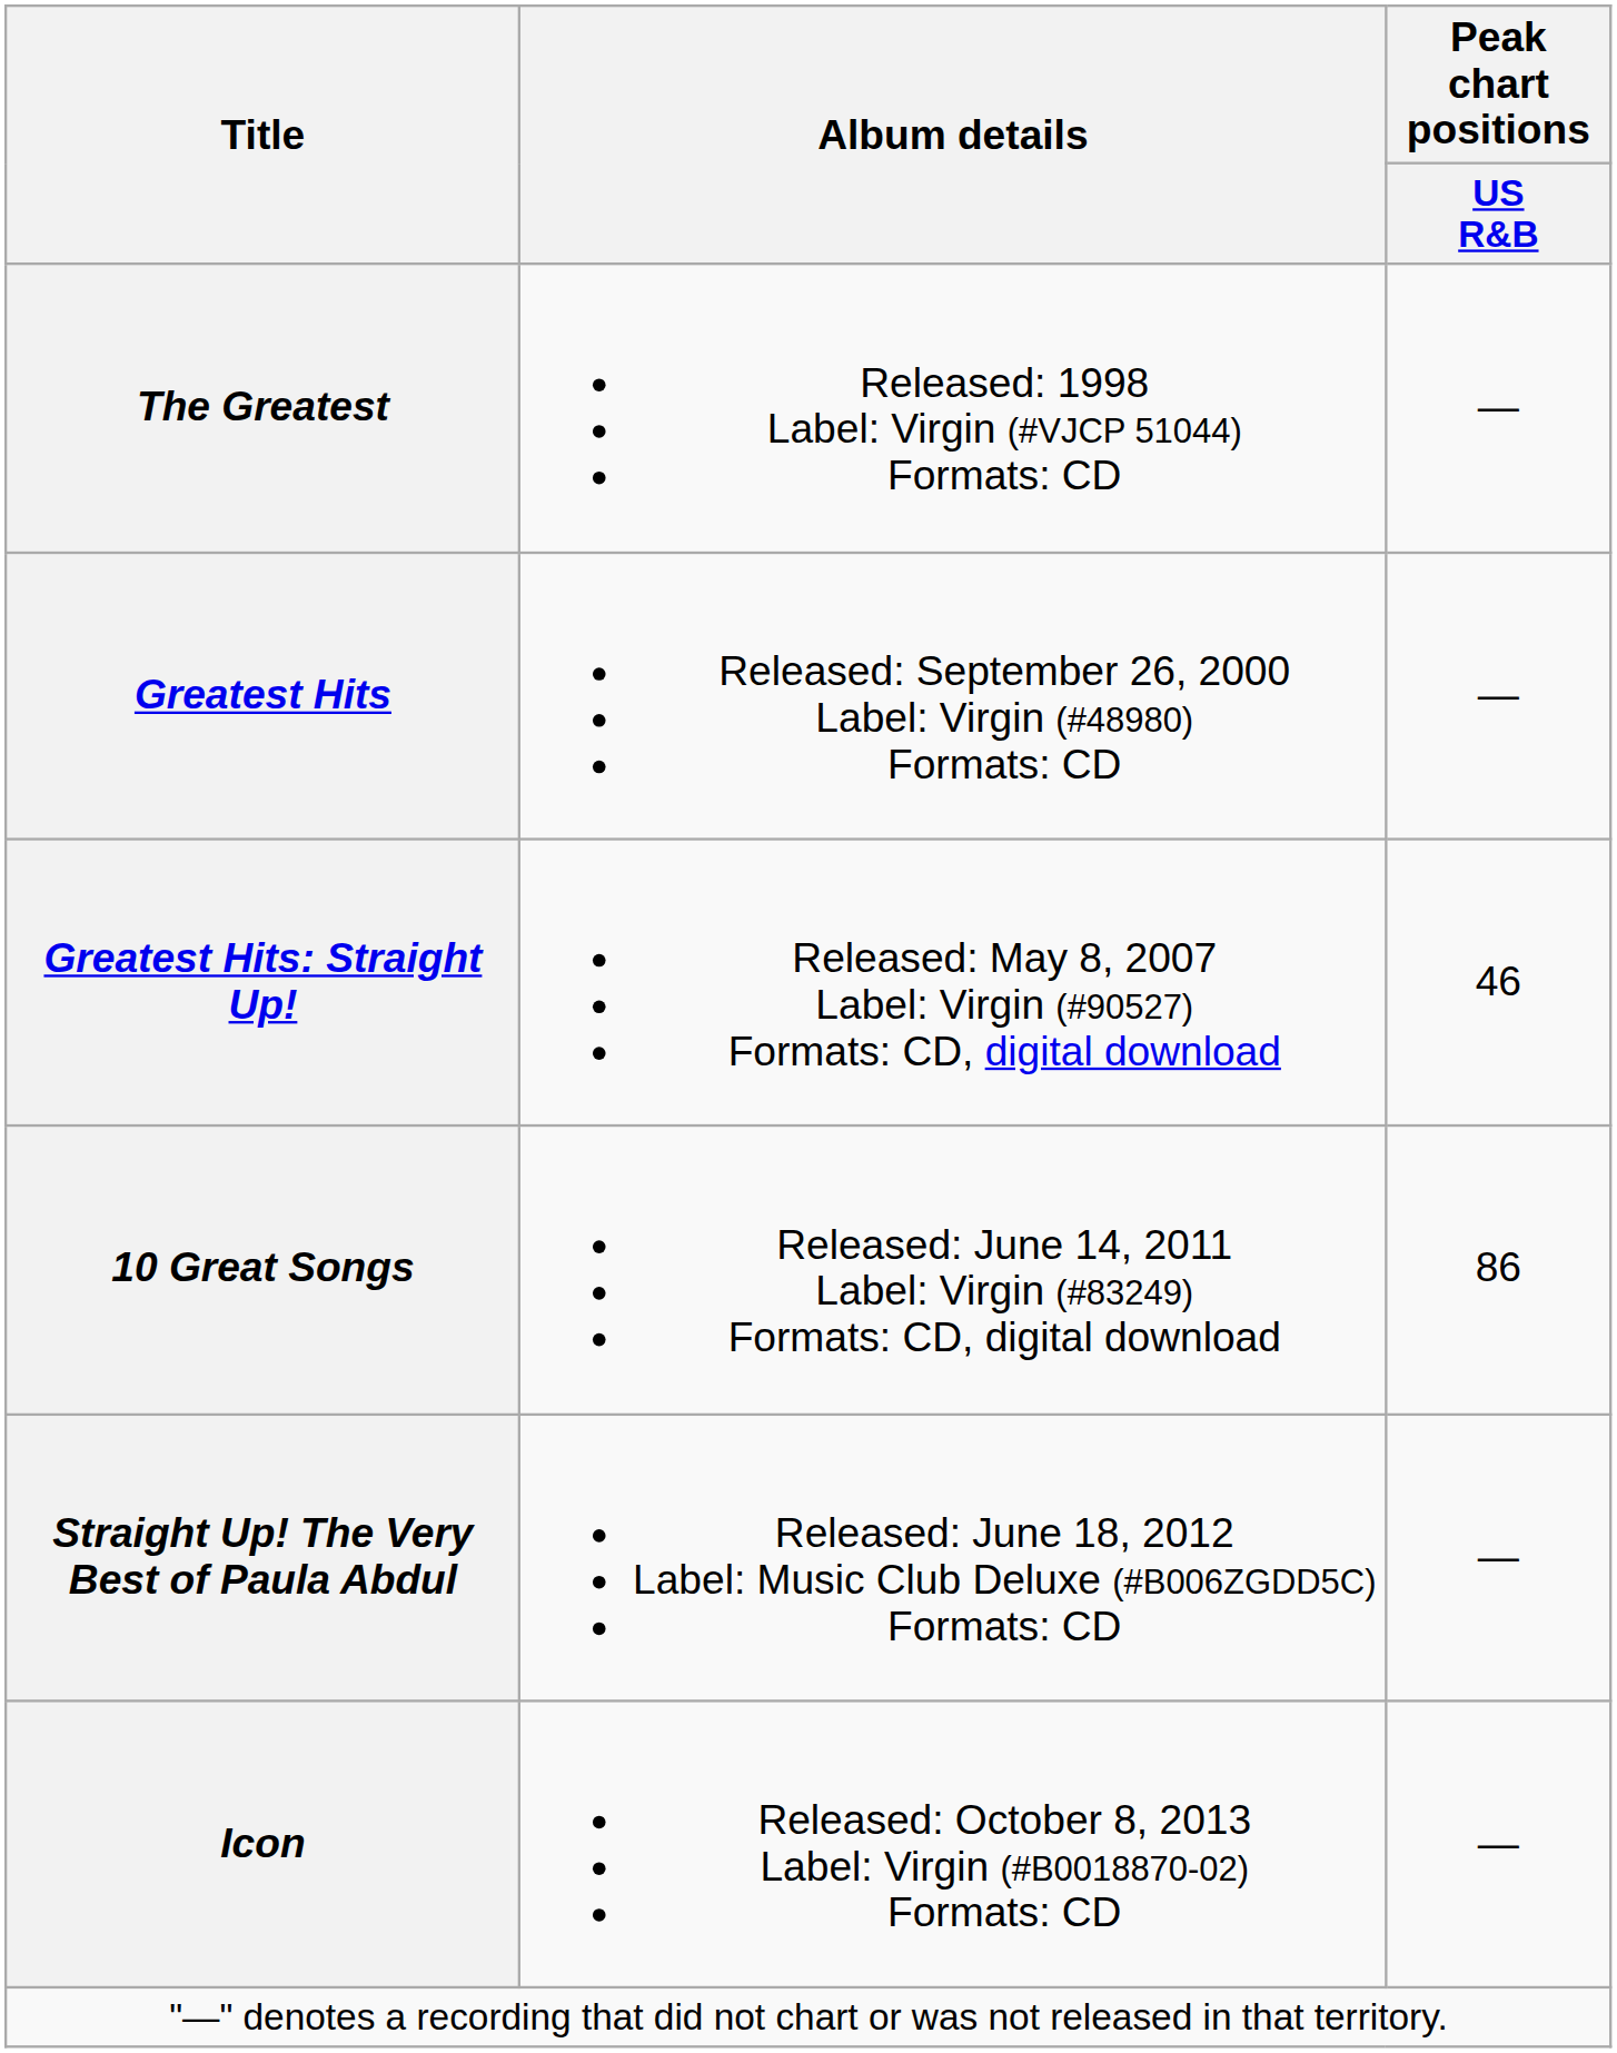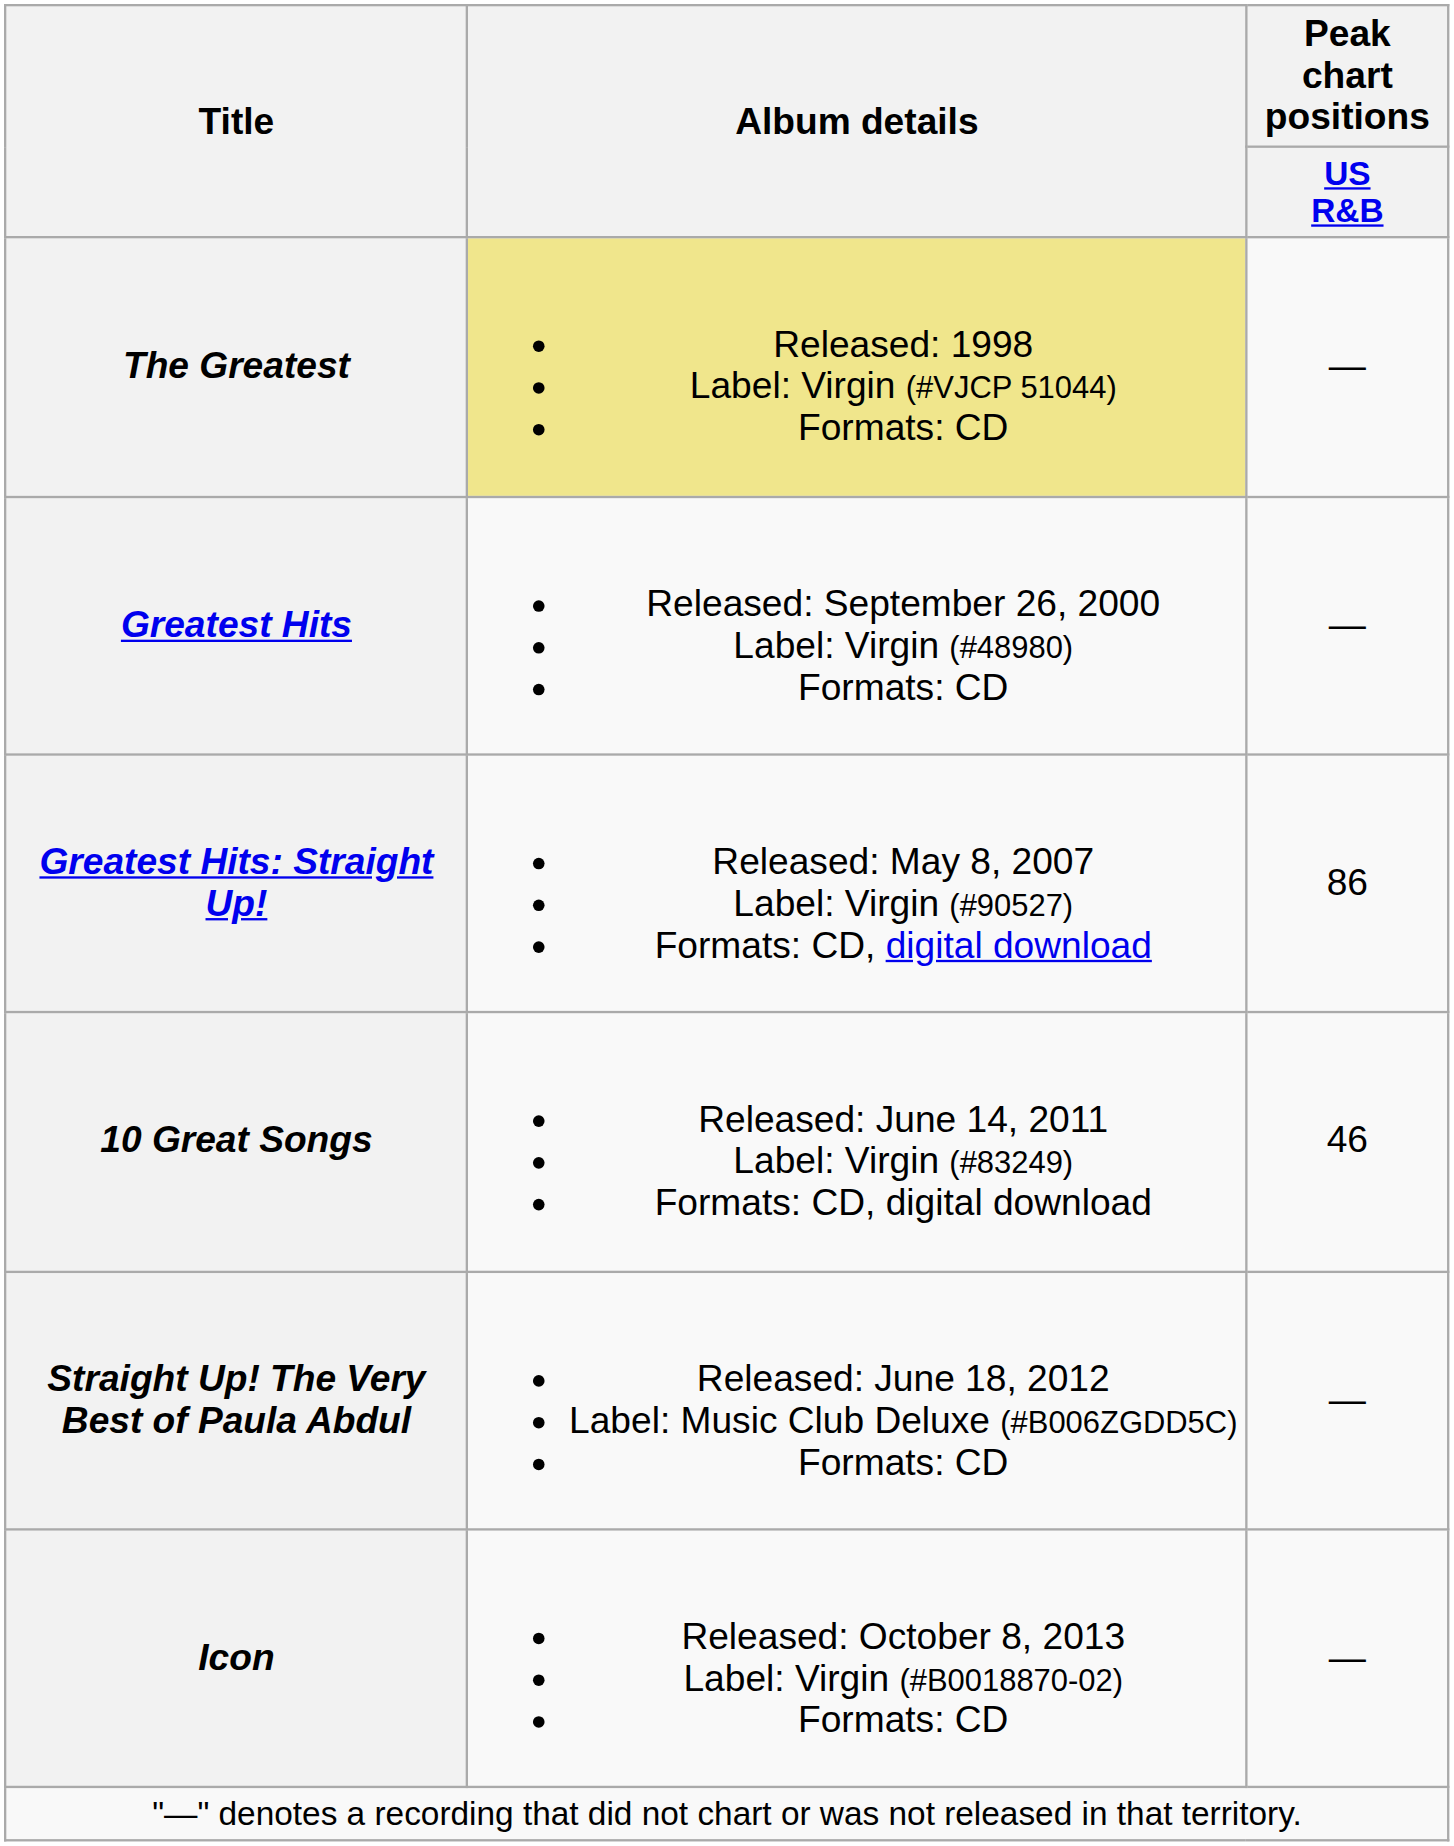 <table class="wikitable plainrowheaders" style="text-align:center;">
 <tr>
 <th scope="col" rowspan="2" style="width:12em;">Title</th>
 <th scope="col" rowspan="2">Album details</th>
 <th scope="col" colspan="1" style="width:5em;">Peak chart positions</th>
 </tr>
 <tr>
 <th scope="col" style="width:2.5em;font-size:90%;"><a href='#'>US<br>R&B</a><br></th>
 </tr>
 <tr>
 <th scope="row"><em>The Greatest</em></th>
-<td><br><ul><li>Released: 1998</li><li>Label: Virgin <small>(#VJCP 51044)</small></li><li>Formats: CD</li></ul></td>
+<td style="background: khaki;"><br><ul><li>Released: 1998</li><li>Label: Virgin <small>(#VJCP 51044)</small></li><li>Formats: CD</li></ul></td>
 <td>—</td>
 </tr>
 <tr>
 <th scope="row"><em><a href='#'>Greatest Hits</a></em></th>
 <td><br><ul><li>Released: September 26, 2000</li><li>Label: Virgin <small>(#48980)</small></li><li>Formats: CD</li></ul></td>
 <td>—</td>
 </tr>
 <tr>
 <th scope="row"><em><a href='#'>Greatest Hits: Straight Up!</a></em></th>
 <td><br><ul><li>Released: May 8, 2007</li><li>Label: Virgin <small>(#90527)</small></li><li>Formats: CD, <a href='#'>digital download</a></li></ul></td>
-<td>46</td>
+<td>86</td>
 </tr>
 <tr>
 <th scope="row"><em>10 Great Songs</em></th>
 <td><br><ul><li>Released: June 14, 2011</li><li>Label: Virgin <small>(#83249)</small></li><li>Formats: CD, digital download</li></ul></td>
-<td>86</td>
+<td>46</td>
 </tr>
 <tr>
 <th scope="row"><em>Straight Up! The Very Best of Paula Abdul</em></th>
 <td><br><ul><li>Released: June 18, 2012</li><li>Label: Music Club Deluxe <small>(#B006ZGDD5C)</small></li><li>Formats: CD</li></ul></td>
 <td>—</td>
 </tr>
 <tr>
 <th scope="row"><em>Icon</em></th>
 <td><br><ul><li>Released: October 8, 2013</li><li>Label: Virgin <small>(#B0018870-02)</small></li><li>Formats: CD</li></ul></td>
 <td>—</td>
 </tr>
 <tr>
 <td colspan="14" style="font-size:90%">"—" denotes a recording that did not chart or was not released in that territory.</td>
 </tr>
 </table>
